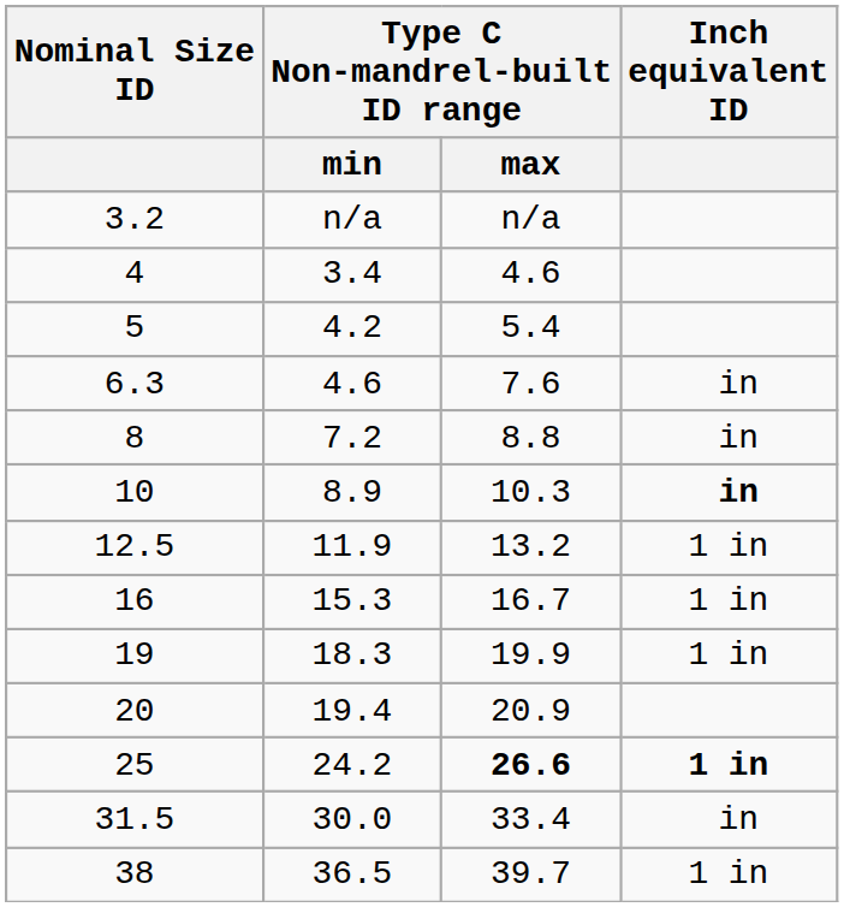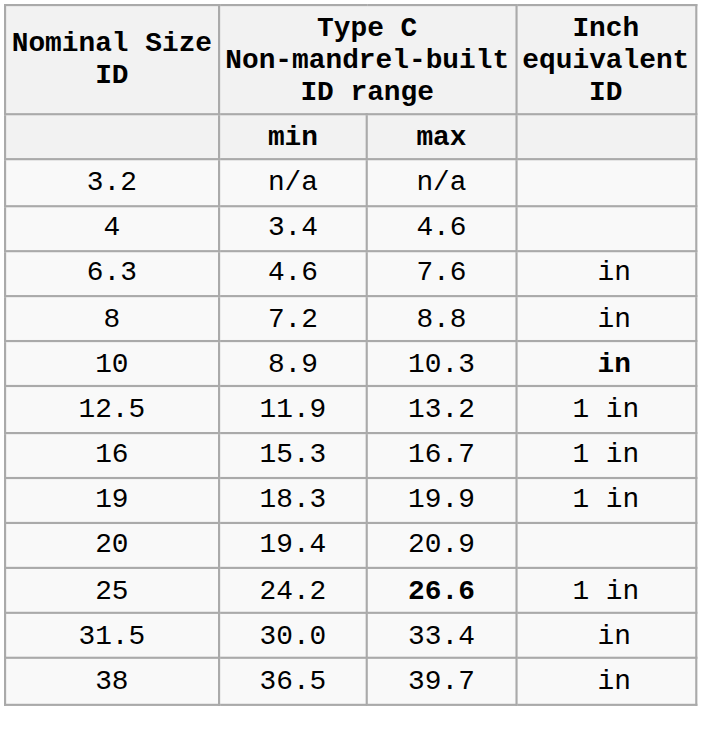 <table class="wikitable" style=text-align:center;>
 <tr>
 <th>Nominal Size<br>ID</th>
 <th colspan="2">Type C<br>Non-mandrel-built<br>ID range</th>
 <th>Inch<br>equivalent<br>ID</th>
 </tr>
 <tr>
 <th></th>
 <th>min</th>
 <th>max</th>
 <th></th>
 </tr>
 <tr>
 <td>3.2</td>
 <td>n/a</td>
 <td>n/a</td>
 <td></td>
 </tr>
 <tr>
 <td>4</td>
 <td>3.4</td>
 <td>4.6</td>
-<td></td>
-</tr>
-<tr>
-<td>5</td>
-<td>4.2</td>
-<td>5.4</td>
 <td></td>
 </tr>
 <tr>
 <td>6.3</td>
 <td>4.6</td>
 <td>7.6</td>
 <td> in</td>
 </tr>
 <tr>
 <td>8</td>
 <td>7.2</td>
 <td>8.8</td>
 <td> in</td>
 </tr>
 <tr>
 <td>10</td>
 <td>8.9</td>
 <td>10.3</td>
 <td><strong> in</strong></td>
 </tr>
 <tr>
 <td>12.5</td>
 <td>11.9</td>
 <td>13.2</td>
 <td>1 in</td>
 </tr>
 <tr>
 <td>16</td>
 <td>15.3</td>
 <td>16.7</td>
 <td>1 in</td>
 </tr>
 <tr>
 <td>19</td>
 <td>18.3</td>
 <td>19.9</td>
 <td>1 in</td>
 </tr>
 <tr>
 <td>20</td>
 <td>19.4</td>
 <td>20.9</td>
 <td></td>
 </tr>
 <tr>
 <td>25</td>
 <td>24.2</td>
 <td><strong>26.6</strong></td>
-<td><strong>1 in</strong></td>
+<td>1 in</td>
 </tr>
 <tr>
 <td>31.5</td>
 <td>30.0</td>
 <td>33.4</td>
 <td> in</td>
 </tr>
 <tr>
 <td>38</td>
 <td>36.5</td>
 <td>39.7</td>
-<td>1 in</td>
+<td> in</td>
 </tr>
 </table>
